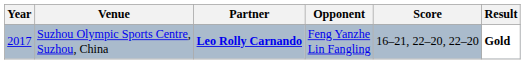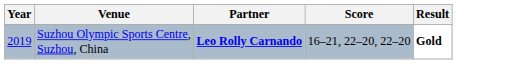 <table class="sortable wikitable" style="font-size: 90%;">
 <tr>
 <th>Year</th>
 <th>Venue</th>
 <th>Partner</th>
-<th>Opponent</th>
 <th>Score</th>
 <th>Result</th>
 </tr>
 <tr style="background:#AABBCC">
-<td align="center"><a href='#'>2017</a></td>
+<td align="center"><a href='#'>2019</a></td>
 <td align="left"><a href='#'>Suzhou Olympic Sports Centre</a>,<br><a href='#'>Suzhou</a>, China</td>
 <td align="left"><strong> <a href='#'>Leo Rolly Carnando</a></strong></td>
-<td align="left"> <a href='#'>Feng Yanzhe</a><br> <a href='#'>Lin Fangling</a></td>
 <td align="left">16–21, 22–20, 22–20</td>
 <td style="text-align:left; background:white"> <strong>Gold</strong></td>
 </tr>
 </table>
